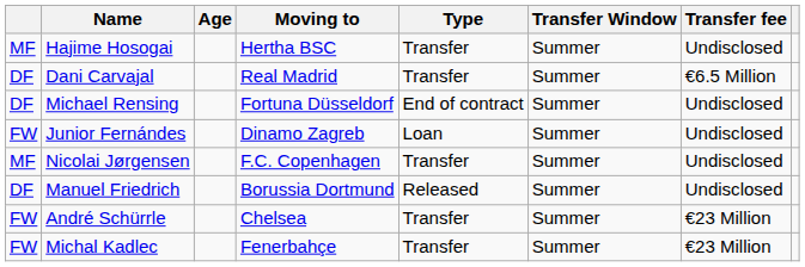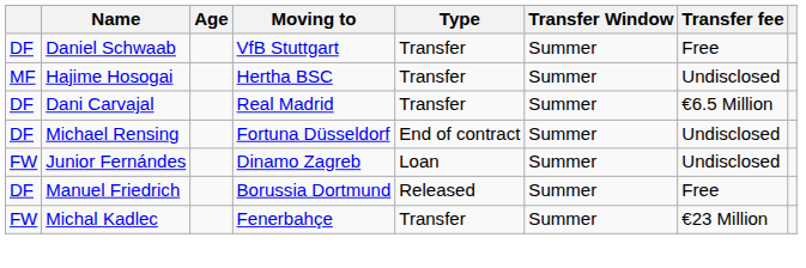 <table class="wikitable">
 <tr>
 <th></th>
 <th>Name</th>
 <th>Age</th>
 <th>Moving to</th>
 <th>Type</th>
 <th>Transfer Window</th>
 <th>Transfer fee</th>
 <th></th>
+</tr>
+<tr>
+<td><a href='#'>DF</a></td>
+<td><a href='#'>Daniel Schwaab</a></td>
+<td></td>
+<td><a href='#'>VfB Stuttgart</a></td>
+<td>Transfer</td>
+<td>Summer</td>
+<td>Free</td>
+<td></td>
 </tr>
 <tr>
 <td><a href='#'>MF</a></td>
 <td><a href='#'>Hajime Hosogai</a></td>
 <td></td>
 <td><a href='#'>Hertha BSC</a></td>
 <td>Transfer</td>
 <td>Summer</td>
 <td>Undisclosed</td>
 <td></td>
 </tr>
 <tr>
 <td><a href='#'>DF</a></td>
 <td><a href='#'>Dani Carvajal</a></td>
 <td></td>
 <td><a href='#'>Real Madrid</a></td>
 <td>Transfer</td>
 <td>Summer</td>
 <td>€6.5 Million</td>
 <td></td>
 </tr>
 <tr>
 <td><a href='#'>DF</a></td>
 <td><a href='#'>Michael Rensing</a></td>
 <td></td>
 <td><a href='#'>Fortuna Düsseldorf</a></td>
 <td>End of contract</td>
 <td>Summer</td>
 <td>Undisclosed</td>
 <td></td>
 </tr>
 <tr>
 <td><a href='#'>FW</a></td>
 <td><a href='#'>Junior Fernándes</a></td>
 <td></td>
 <td><a href='#'>Dinamo Zagreb</a></td>
 <td>Loan</td>
 <td>Summer</td>
 <td>Undisclosed</td>
 <td></td>
 </tr>
 <tr>
-<td><a href='#'>MF</a></td>
-<td><a href='#'>Nicolai Jørgensen</a></td>
-<td></td>
-<td><a href='#'>F.C. Copenhagen</a></td>
-<td>Transfer</td>
-<td>Summer</td>
-<td>Undisclosed</td>
-<td></td>
-</tr>
-<tr>
 <td><a href='#'>DF</a></td>
 <td><a href='#'>Manuel Friedrich</a></td>
 <td></td>
 <td><a href='#'>Borussia Dortmund</a></td>
 <td>Released</td>
 <td>Summer</td>
-<td>Undisclosed</td>
-<td></td>
-</tr>
-<tr>
-<td><a href='#'>FW</a></td>
-<td><a href='#'>André Schürrle</a></td>
-<td></td>
-<td><a href='#'>Chelsea</a></td>
-<td>Transfer</td>
-<td>Summer</td>
-<td>€23 Million</td>
+<td>Free</td>
 <td></td>
 </tr>
 <tr>
 <td><a href='#'>FW</a></td>
 <td><a href='#'>Michal Kadlec</a></td>
 <td></td>
 <td><a href='#'>Fenerbahçe</a></td>
 <td>Transfer</td>
 <td>Summer</td>
 <td>€23 Million</td>
 <td></td>
 </tr>
 </table>
